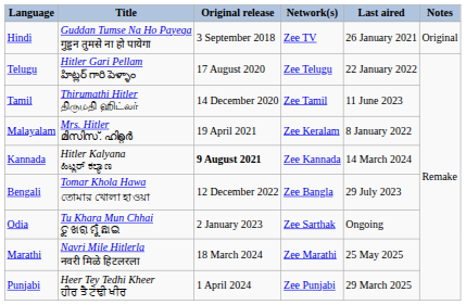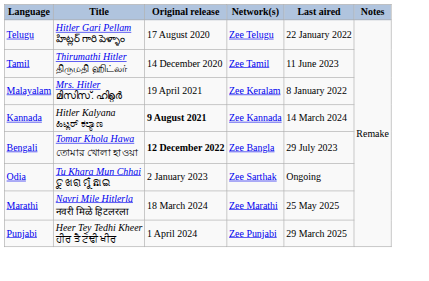 <table class="wikitable" style="text-align:left;">
 <tr>
 <th style="background:LightSteelBlue;">Language</th>
 <th style="background:LightSteelBlue;">Title</th>
 <th style="background:LightSteelBlue;">Original release</th>
 <th style="background:LightSteelBlue;">Network(s)</th>
 <th style="background:LightSteelBlue;">Last aired</th>
 <th style="background:LightSteelBlue;">Notes</th>
-</tr>
-<tr>
-<td><a href='#'>Hindi</a></td>
-<td><em><a href='#'>Guddan Tumse Na Ho Payega</a></em> <br> गुड्डन तुमसे ना हो पायेगा</td>
-<td>3 September 2018</td>
-<td><a href='#'>Zee TV</a></td>
-<td>26 January 2021</td>
-<td>Original</td>
 </tr>
 <tr>
 <td><a href='#'>Telugu</a></td>
 <td><em><a href='#'>Hitler Gari Pellam</a></em> <br> హిట్లర్ గారి పెళ్ళాం</td>
 <td>17 August 2020</td>
 <td><a href='#'>Zee Telugu</a></td>
 <td>22 January 2022</td>
 <td rowspan="8">Remake</td>
 </tr>
 <tr>
 <td><a href='#'>Tamil</a></td>
 <td><em><a href='#'>Thirumathi Hitler</a></em> <br> திருமதி ஹிட்லர்</td>
 <td>14 December 2020</td>
 <td><a href='#'>Zee Tamil</a></td>
 <td>11 June 2023</td>
 </tr>
 <tr>
 <td><a href='#'>Malayalam</a></td>
 <td><em><a href='#'>Mrs. Hitler</a></em> <br> മിസിസ്. ഹിറ്റ്ലർ</td>
 <td>19 April 2021</td>
 <td><a href='#'>Zee Keralam</a></td>
 <td>8 January 2022</td>
 </tr>
 <tr>
 <td><a href='#'>Kannada</a></td>
 <td><em>Hitler Kalyana</em> <br> ಹಿಟ್ಲರ್ ಕಲ್ಯಾಣ</td>
 <td><strong>9 August 2021</strong></td>
 <td><a href='#'>Zee Kannada</a></td>
 <td>14 March 2024</td>
 </tr>
 <tr>
 <td><a href='#'>Bengali</a></td>
 <td><em><a href='#'>Tomar Khola Hawa</a></em> <br> তোমার খোলা হাওয়া</td>
-<td>12 December 2022</td>
+<td><strong>12 December 2022</strong></td>
 <td><a href='#'>Zee Bangla</a></td>
 <td>29 July 2023</td>
 </tr>
 <tr>
 <td><a href='#'>Odia</a></td>
 <td><em><a href='#'>Tu Khara Mun Chhai</a></em> <br> ତୁ ଖରା ମୁଁ ଛାଇ</td>
 <td>2 January 2023</td>
 <td><a href='#'>Zee Sarthak</a></td>
 <td>Ongoing</td>
 </tr>
 <tr>
 <td><a href='#'>Marathi</a></td>
 <td><em><a href='#'>Navri Mile Hitlerla</a></em> <br> नवरी मिळे हिटलरला</td>
 <td>18 March 2024</td>
 <td><a href='#'>Zee Marathi</a></td>
 <td>25 May 2025</td>
 </tr>
 <tr>
 <td><a href='#'>Punjabi</a></td>
 <td><em>Heer Tey Tedhi Kheer</em> <br> ਹੀਰ ਤੈ ਟੇਢੀ ਖੀਰ</td>
 <td>1 April 2024</td>
 <td><a href='#'>Zee Punjabi</a></td>
 <td>29 March 2025</td>
 </tr>
 </table>
